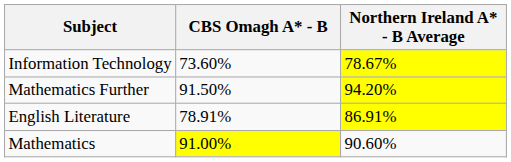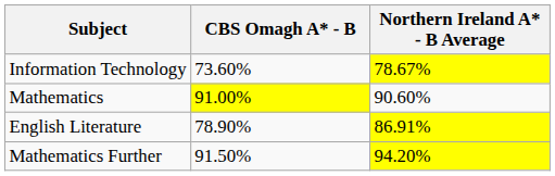 <table class="wikitable">
 <tr>
 <th>Subject</th>
 <th>CBS Omagh A* - B</th>
 <th>Northern Ireland A* - B Average</th>
 </tr>
 <tr>
 <td>Information Technology</td>
 <td>73.60%</td>
 <td style="width: 150px; background: yellow;">78.67%</td>
 </tr>
 <tr>
+<td>Mathematics</td>
+<td style="width: 150px; background: yellow;">91.00%</td>
+<td>90.60%</td>
+</tr>
+<tr>
+<td>English Literature</td>
+<td>78.90%</td>
+<td style="width: 150px; background: yellow;">86.91%</td>
+</tr>
+<tr>
 <td>Mathematics Further</td>
 <td>91.50%</td>
 <td style="width: 150px; background: yellow;">94.20%</td>
 </tr>
-<tr>
-<td>English Literature</td>
-<td>78.91%</td>
-<td style="width: 150px; background: yellow;">86.91%</td>
-</tr>
-<tr>
-<td>Mathematics</td>
-<td style="width: 150px; background: yellow;">91.00%</td>
-<td>90.60%</td>
-</tr>
 </table>
